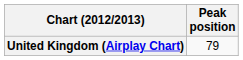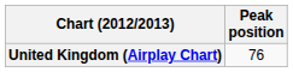 <table class="wikitable sortable plainrowheaders">
 <tr>
 <th>Chart (2012/2013)</th>
 <th>Peak<br>position</th>
 </tr>
 <tr>
 <th scope="row">United Kingdom (<a href='#'>Airplay Chart</a>)</th>
-<td style="text-align:center;">79</td>
+<td style="text-align:center;">76</td>
 </tr>
 </table>
